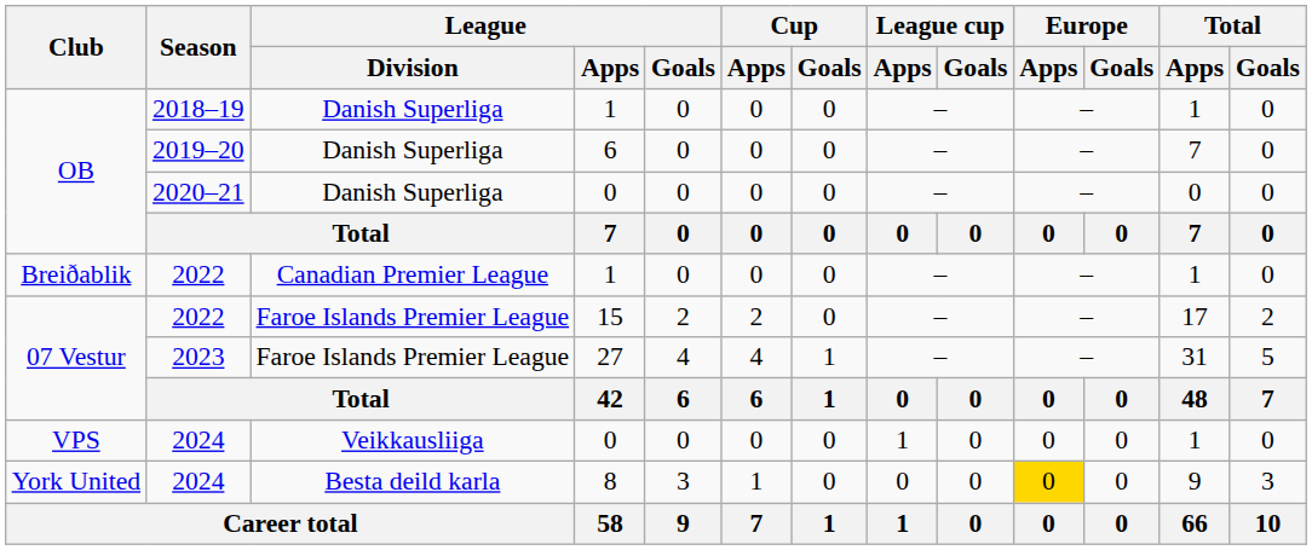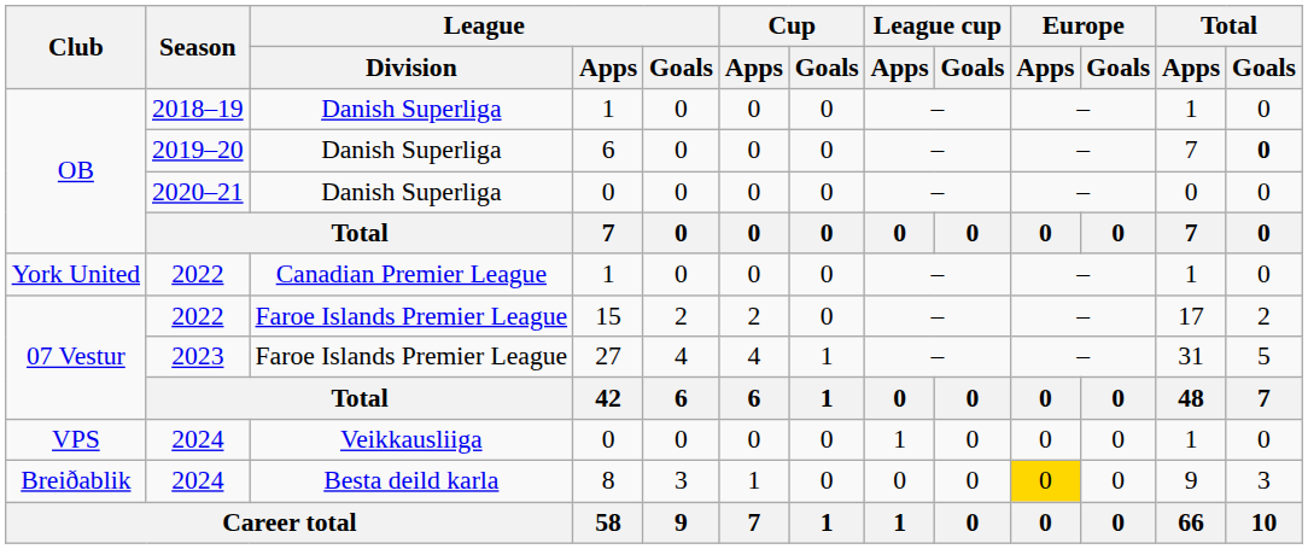 <table class="wikitable" style="text-align:center">
 <tr>
 <th rowspan="2">Club</th>
 <th rowspan="2">Season</th>
 <th colspan="3">League</th>
 <th colspan="2">Cup</th>
 <th colspan="2">League cup</th>
 <th colspan="2">Europe</th>
 <th colspan="2">Total</th>
 </tr>
 <tr>
 <th>Division</th>
 <th>Apps</th>
 <th>Goals</th>
 <th>Apps</th>
 <th>Goals</th>
 <th>Apps</th>
 <th>Goals</th>
 <th>Apps</th>
 <th>Goals</th>
 <th>Apps</th>
 <th>Goals</th>
 </tr>
 <tr>
 <td rowspan=4><a href='#'>OB</a></td>
 <td><a href='#'>2018–19</a></td>
 <td><a href='#'>Danish Superliga</a></td>
 <td>1</td>
 <td>0</td>
 <td>0</td>
 <td>0</td>
 <td colspan=2>–</td>
 <td colspan=2>–</td>
 <td>1</td>
 <td>0</td>
 </tr>
 <tr>
 <td><a href='#'>2019–20</a></td>
 <td>Danish Superliga</td>
 <td>6</td>
 <td>0</td>
 <td>0</td>
 <td>0</td>
 <td colspan=2>–</td>
 <td colspan=2>–</td>
 <td>7</td>
-<td>0</td>
+<td><strong>0</strong></td>
 </tr>
 <tr>
 <td><a href='#'>2020–21</a></td>
 <td>Danish Superliga</td>
 <td>0</td>
 <td>0</td>
 <td>0</td>
 <td>0</td>
 <td colspan=2>–</td>
 <td colspan=2>–</td>
 <td>0</td>
 <td>0</td>
 </tr>
 <tr>
 <th colspan=2>Total</th>
 <th>7</th>
 <th>0</th>
 <th>0</th>
 <th>0</th>
 <th>0</th>
 <th>0</th>
 <th>0</th>
 <th>0</th>
 <th>7</th>
 <th>0</th>
 </tr>
 <tr>
-<td><a href='#'>Breiðablik</a></td>
+<td><a href='#'>York United</a></td>
 <td><a href='#'>2022</a></td>
 <td><a href='#'>Canadian Premier League</a></td>
 <td>1</td>
 <td>0</td>
 <td>0</td>
 <td>0</td>
 <td colspan=2>–</td>
 <td colspan=2>–</td>
 <td>1</td>
 <td>0</td>
 </tr>
 <tr>
 <td rowspan=3><a href='#'>07 Vestur</a></td>
 <td><a href='#'>2022</a></td>
 <td><a href='#'>Faroe Islands Premier League</a></td>
 <td>15</td>
 <td>2</td>
 <td>2</td>
 <td>0</td>
 <td colspan=2>–</td>
 <td colspan=2>–</td>
 <td>17</td>
 <td>2</td>
 </tr>
 <tr>
 <td><a href='#'>2023</a></td>
 <td>Faroe Islands Premier League</td>
 <td>27</td>
 <td>4</td>
 <td>4</td>
 <td>1</td>
 <td colspan=2>–</td>
 <td colspan=2>–</td>
 <td>31</td>
 <td>5</td>
 </tr>
 <tr>
 <th colspan=2>Total</th>
 <th>42</th>
 <th>6</th>
 <th>6</th>
 <th>1</th>
 <th>0</th>
 <th>0</th>
 <th>0</th>
 <th>0</th>
 <th>48</th>
 <th>7</th>
 </tr>
 <tr>
 <td><a href='#'>VPS</a></td>
 <td><a href='#'>2024</a></td>
 <td><a href='#'>Veikkausliiga</a></td>
 <td>0</td>
 <td>0</td>
 <td>0</td>
 <td>0</td>
 <td>1</td>
 <td>0</td>
 <td>0</td>
 <td>0</td>
 <td>1</td>
 <td>0</td>
 </tr>
 <tr>
-<td><a href='#'>York United</a></td>
+<td><a href='#'>Breiðablik</a></td>
 <td><a href='#'>2024</a></td>
 <td><a href='#'>Besta deild karla</a></td>
 <td>8</td>
 <td>3</td>
 <td>1</td>
 <td>0</td>
 <td>0</td>
 <td>0</td>
 <td style="background: gold;">0</td>
 <td>0</td>
 <td>9</td>
 <td>3</td>
 </tr>
 <tr>
 <th colspan="3">Career total</th>
 <th>58</th>
 <th>9</th>
 <th>7</th>
 <th>1</th>
 <th>1</th>
 <th>0</th>
 <th>0</th>
 <th>0</th>
 <th>66</th>
 <th>10</th>
 </tr>
 </table>
